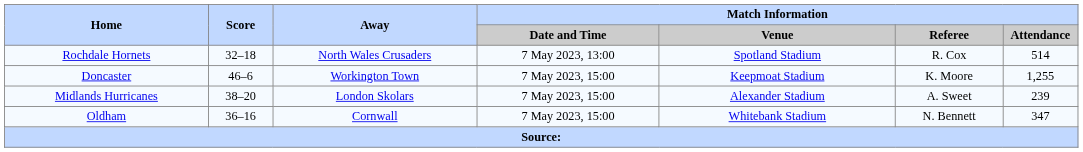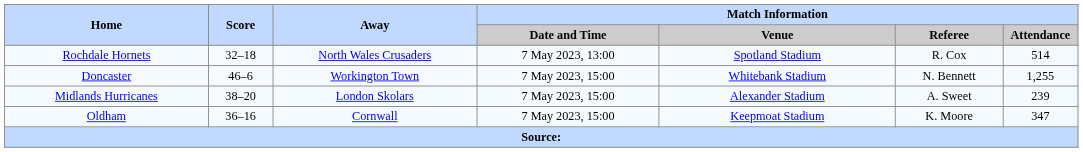 <table border=1 style="border-collapse:collapse; font-size:90%; text-align:center;" cellpadding=3 cellspacing=0 width=100%>
 <tr bgcolor=#C1D8FF>
 <th scope="col" rowspan=2 width=19%>Home</th>
 <th scope="col" rowspan=2 width=6%>Score</th>
 <th scope="col" rowspan=2 width=19%>Away</th>
 <th colspan=4>Match Information</th>
 </tr>
 <tr bgcolor=#CCCCCC>
 <th scope="col" width=17%>Date and Time</th>
 <th scope="col" width=22%>Venue</th>
 <th scope="col" width=10%>Referee</th>
 <th scope="col" width=7%>Attendance</th>
 </tr>
 <tr bgcolor=#F5FAFF>
 <td> <a href='#'>Rochdale Hornets</a></td>
 <td>32–18</td>
 <td>  <a href='#'>North Wales Crusaders</a></td>
 <td>7 May 2023, 13:00</td>
 <td><a href='#'>Spotland Stadium</a></td>
 <td>R. Cox</td>
 <td>514</td>
 </tr>
 <tr bgcolor=#F5FAFF>
 <td> <a href='#'>Doncaster</a></td>
 <td>46–6</td>
 <td> <a href='#'>Workington Town</a></td>
 <td>7 May 2023, 15:00</td>
-<td><a href='#'>Keepmoat Stadium</a></td>
-<td>K. Moore</td>
+<td><a href='#'>Whitebank Stadium</a></td>
+<td>N. Bennett</td>
 <td>1,255</td>
 </tr>
 <tr bgcolor=#F5FAFF>
 <td> <a href='#'>Midlands Hurricanes</a></td>
 <td>38–20</td>
 <td> <a href='#'>London Skolars</a></td>
 <td>7 May 2023, 15:00</td>
 <td><a href='#'>Alexander Stadium</a></td>
 <td>A. Sweet</td>
 <td>239</td>
 </tr>
 <tr bgcolor=#F5FAFF>
 <td> <a href='#'>Oldham</a></td>
 <td>36–16</td>
 <td> <a href='#'>Cornwall</a></td>
 <td>7 May 2023, 15:00</td>
-<td><a href='#'>Whitebank Stadium</a></td>
-<td>N. Bennett</td>
+<td><a href='#'>Keepmoat Stadium</a></td>
+<td>K. Moore</td>
 <td>347</td>
 </tr>
 <tr style="background:#c1d8ff;">
 <th colspan=7>Source:</th>
 </tr>
 </table>
